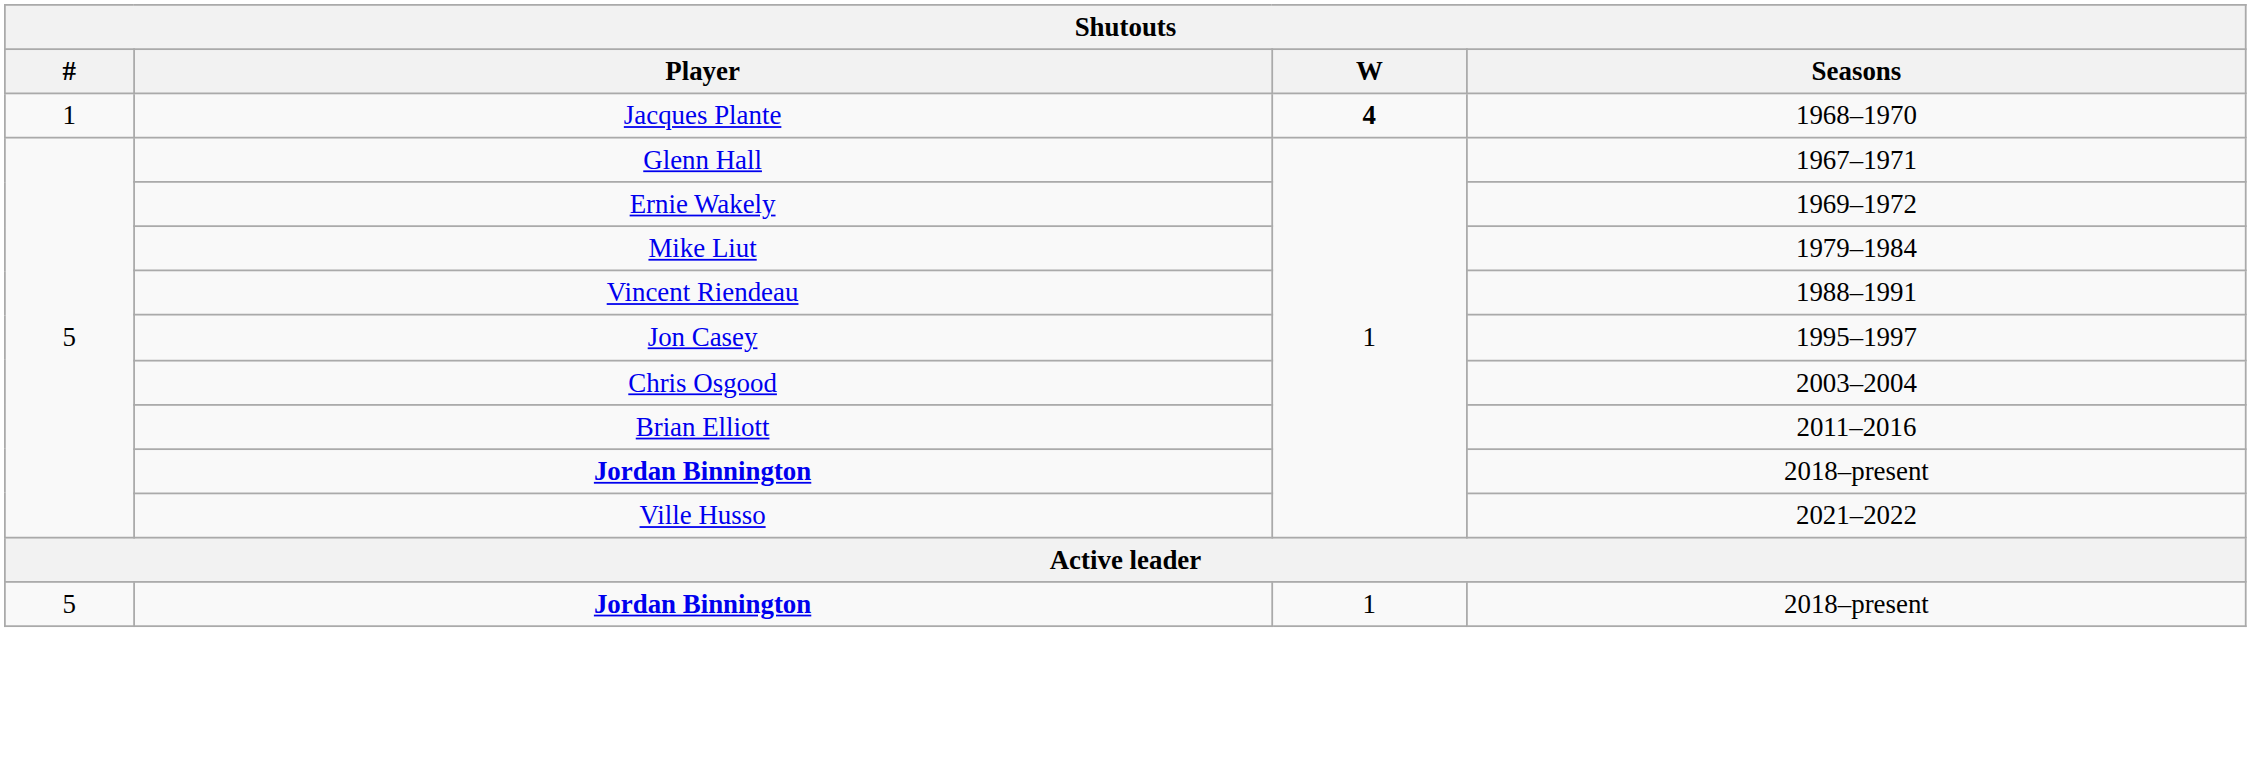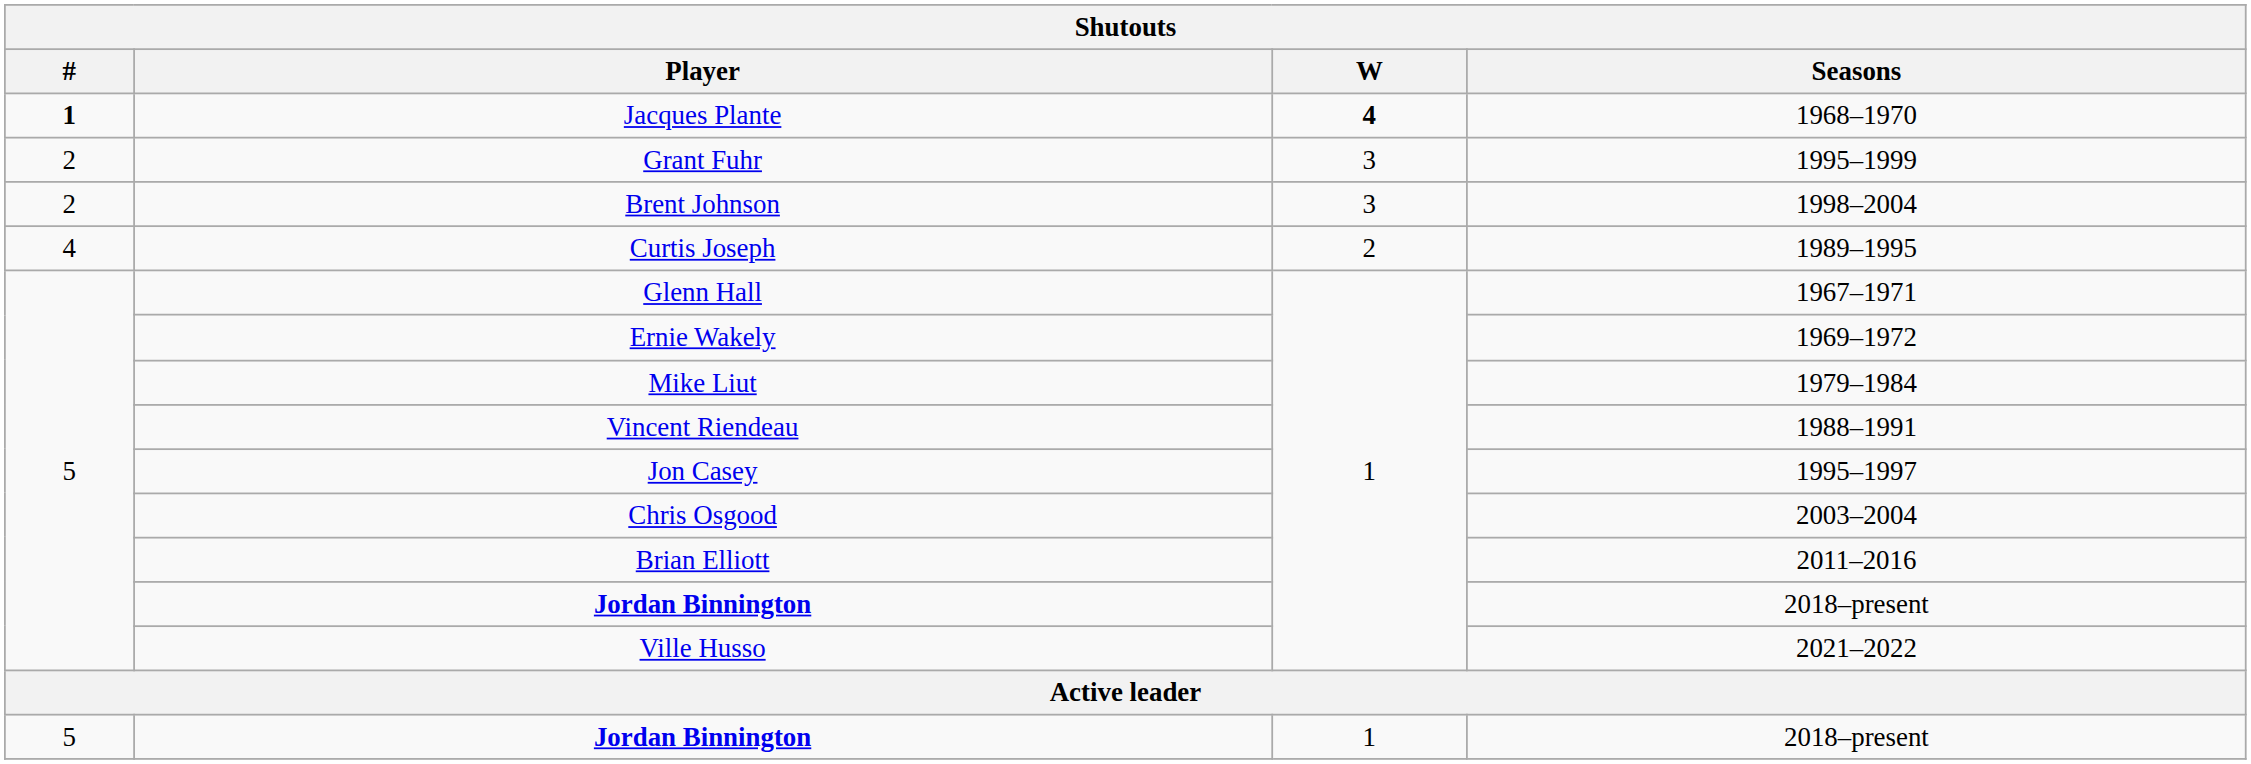 <table class="wikitable" style="text-align: center; font-size: 95%" width="80%">
 <tr>
 <th colspan="4">Shutouts</th>
 </tr>
 <tr>
 <th>#</th>
 <th>Player</th>
 <th>W</th>
 <th>Seasons</th>
 </tr>
 <tr>
-<td>1</td>
+<td><strong>1</strong></td>
 <td><a href='#'>Jacques Plante</a></td>
 <td><strong>4</strong></td>
 <td>1968–1970</td>
+</tr>
+<tr>
+<td>2</td>
+<td><a href='#'>Grant Fuhr</a></td>
+<td>3</td>
+<td>1995–1999</td>
+</tr>
+<tr>
+<td>2</td>
+<td><a href='#'>Brent Johnson</a></td>
+<td>3</td>
+<td>1998–2004</td>
+</tr>
+<tr>
+<td>4</td>
+<td><a href='#'>Curtis Joseph</a></td>
+<td>2</td>
+<td>1989–1995</td>
 </tr>
 <tr>
 <td rowspan="9">5</td>
 <td><a href='#'>Glenn Hall</a></td>
 <td rowspan="9">1</td>
 <td>1967–1971</td>
 </tr>
 <tr>
 <td><a href='#'>Ernie Wakely</a></td>
 <td>1969–1972</td>
 </tr>
 <tr>
 <td><a href='#'>Mike Liut</a></td>
 <td>1979–1984</td>
 </tr>
 <tr>
 <td><a href='#'>Vincent Riendeau</a></td>
 <td>1988–1991</td>
 </tr>
 <tr>
 <td><a href='#'>Jon Casey</a></td>
 <td>1995–1997</td>
 </tr>
 <tr>
 <td><a href='#'>Chris Osgood</a></td>
 <td>2003–2004</td>
 </tr>
 <tr>
 <td><a href='#'>Brian Elliott</a></td>
 <td>2011–2016</td>
 </tr>
 <tr>
 <td><strong><a href='#'>Jordan Binnington</a></strong></td>
 <td>2018–present</td>
 </tr>
 <tr>
 <td><a href='#'>Ville Husso</a></td>
 <td>2021–2022</td>
 </tr>
 <tr>
 <th colspan="4">Active leader</th>
 </tr>
 <tr>
 <td>5</td>
 <td><strong><a href='#'>Jordan Binnington</a></strong></td>
 <td>1</td>
 <td>2018–present</td>
 </tr>
 </table>
